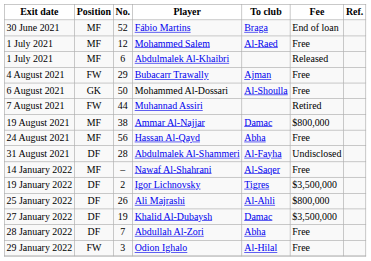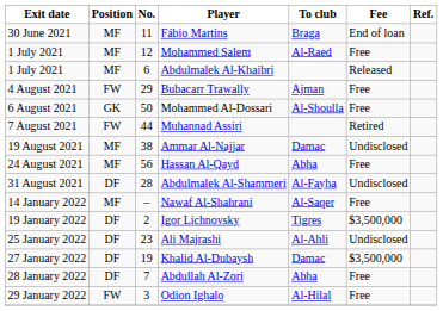 <table class="wikitable sortable">
 <tr>
 <th style="background:white; color:black;"><strong>Exit date</strong></th>
 <th style="background:white; color:black;"><strong>Position</strong></th>
 <th style="background:white; color:black;"><strong>No.</strong></th>
 <th style="background:white; color:black;"><strong>Player</strong></th>
 <th style="background:white; color:black;"><strong>To club</strong></th>
 <th style="background:white; color:black;"><strong>Fee</strong></th>
 <th style="background:white; color:black;"><strong>Ref.</strong></th>
 </tr>
 <tr>
 <td>30 June 2021</td>
 <td style="text-align:center;">MF</td>
-<td style="text-align:center;">52</td>
+<td style="text-align:center;">11</td>
 <td style="text-align:left;"> <a href='#'>Fábio Martins</a></td>
 <td style="text-align:left;"> <a href='#'>Braga</a></td>
 <td>End of loan</td>
 <td></td>
 </tr>
 <tr>
 <td>1 July 2021</td>
 <td style="text-align:center;">MF</td>
 <td style="text-align:center;">12</td>
 <td style="text-align:left;"> <a href='#'>Mohammed Salem</a></td>
 <td style="text-align:left;"> <a href='#'>Al-Raed</a></td>
 <td>Free</td>
 <td></td>
 </tr>
 <tr>
 <td>1 July 2021</td>
 <td style="text-align:center;">MF</td>
 <td style="text-align:center;">6</td>
 <td style="text-align:left;"> <a href='#'>Abdulmalek Al-Khaibri</a></td>
 <td style="text-align:left;"></td>
 <td>Released</td>
 <td></td>
 </tr>
 <tr>
 <td>4 August 2021</td>
 <td style="text-align:center;">FW</td>
 <td style="text-align:center;">29</td>
 <td style="text-align:left;"> <a href='#'>Bubacarr Trawally</a></td>
 <td style="text-align:left;"> <a href='#'>Ajman</a></td>
 <td>Free</td>
 <td></td>
 </tr>
 <tr>
 <td>6 August 2021</td>
 <td style="text-align:center;">GK</td>
 <td style="text-align:center;">50</td>
 <td style="text-align:left;"> Mohammed Al-Dossari</td>
 <td style="text-align:left;"> <a href='#'>Al-Shoulla</a></td>
 <td>Free</td>
 <td></td>
 </tr>
 <tr>
 <td>7 August 2021</td>
 <td style="text-align:center;">FW</td>
 <td style="text-align:center;">44</td>
 <td style="text-align:left;"> <a href='#'>Muhannad Assiri</a></td>
 <td style="text-align:left;"></td>
 <td>Retired</td>
 <td></td>
 </tr>
 <tr>
 <td>19 August 2021</td>
 <td style="text-align:center;">MF</td>
 <td style="text-align:center;">38</td>
 <td style="text-align:left;"> <a href='#'>Ammar Al-Najjar</a></td>
 <td style="text-align:left;"> <a href='#'>Damac</a></td>
-<td>$800,000</td>
+<td>Undisclosed</td>
 <td></td>
 </tr>
 <tr>
 <td>24 August 2021</td>
 <td style="text-align:center;">MF</td>
 <td style="text-align:center;">56</td>
 <td style="text-align:left;"> <a href='#'>Hassan Al-Qayd</a></td>
 <td style="text-align:left;"> <a href='#'>Abha</a></td>
 <td>Free</td>
 <td></td>
 </tr>
 <tr>
 <td>31 August 2021</td>
 <td style="text-align:center;">DF</td>
 <td style="text-align:center;">28</td>
 <td style="text-align:left;"> <a href='#'>Abdulmalek Al-Shammeri</a></td>
 <td style="text-align:left;"> <a href='#'>Al-Fayha</a></td>
 <td>Undisclosed</td>
 <td></td>
 </tr>
 <tr>
 <td>14 January 2022</td>
 <td style="text-align:center;">MF</td>
 <td style="text-align:center;">–</td>
 <td style="text-align:left;"> <a href='#'>Nawaf Al-Shahrani</a></td>
 <td style="text-align:left;"> <a href='#'>Al-Saqer</a></td>
 <td>Free</td>
 <td></td>
 </tr>
 <tr>
 <td>19 January 2022</td>
 <td style="text-align:center;">DF</td>
 <td style="text-align:center;">2</td>
 <td style="text-align:left;"> <a href='#'>Igor Lichnovsky</a></td>
 <td style="text-align:left;"> <a href='#'>Tigres</a></td>
 <td>$3,500,000</td>
 <td></td>
 </tr>
 <tr>
 <td>25 January 2022</td>
 <td style="text-align:center;">DF</td>
-<td style="text-align:center;">26</td>
+<td style="text-align:center;">23</td>
 <td style="text-align:left;"> <a href='#'>Ali Majrashi</a></td>
 <td style="text-align:left;"> <a href='#'>Al-Ahli</a></td>
-<td>$800,000</td>
+<td>Undisclosed</td>
 <td></td>
 </tr>
 <tr>
 <td>27 January 2022</td>
 <td style="text-align:center;">DF</td>
 <td style="text-align:center;">19</td>
 <td style="text-align:left;"> <a href='#'>Khalid Al-Dubaysh</a></td>
 <td style="text-align:left;"> <a href='#'>Damac</a></td>
 <td>$3,500,000</td>
 <td></td>
 </tr>
 <tr>
 <td>28 January 2022</td>
 <td style="text-align:center;">DF</td>
 <td style="text-align:center;">7</td>
 <td style="text-align:left;"> <a href='#'>Abdullah Al-Zori</a></td>
 <td style="text-align:left;"> <a href='#'>Abha</a></td>
 <td>Free</td>
 <td></td>
 </tr>
 <tr>
 <td>29 January 2022</td>
 <td style="text-align:center;">FW</td>
 <td style="text-align:center;">3</td>
 <td style="text-align:left;"> <a href='#'>Odion Ighalo</a></td>
 <td style="text-align:left;"> <a href='#'>Al-Hilal</a></td>
 <td>Free</td>
 <td></td>
 </tr>
 <tr>
 </tr>
 </table>
